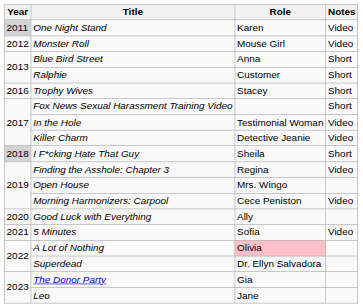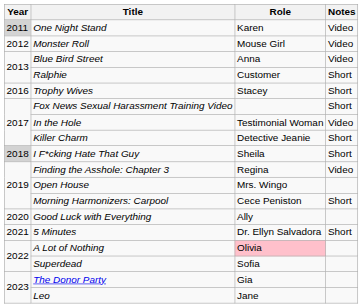 <table class="wikitable">
 <tr>
 <th>Year</th>
 <th>Title</th>
 <th>Role</th>
 <th>Notes</th>
 </tr>
 <tr>
 <td style="background: lightgrey;">2011</td>
 <td><em>One Night Stand</em></td>
 <td>Karen</td>
 <td>Video</td>
 </tr>
 <tr>
 <td>2012</td>
 <td><em>Monster Roll</em></td>
 <td>Mouse Girl</td>
 <td>Video</td>
 </tr>
 <tr>
 <td rowspan="2">2013</td>
 <td><em>Blue Bird Street</em></td>
 <td>Anna</td>
-<td>Short</td>
+<td>Video</td>
 </tr>
 <tr>
 <td><em>Ralphie</em></td>
 <td>Customer</td>
 <td>Short</td>
 </tr>
 <tr>
 <td>2016</td>
 <td><em>Trophy Wives</em></td>
 <td>Stacey</td>
 <td>Short</td>
 </tr>
 <tr>
 <td rowspan="3">2017</td>
 <td><em>Fox News Sexual Harassment Training Video</em></td>
 <td></td>
 <td>Short</td>
 </tr>
 <tr>
 <td><em>In the Hole</em></td>
 <td>Testimonial Woman</td>
 <td>Video</td>
 </tr>
 <tr>
 <td><em>Killer Charm</em></td>
 <td>Detective Jeanie</td>
-<td>Video</td>
+<td>Short</td>
 </tr>
 <tr>
 <td style="background: lightgrey;">2018</td>
 <td><em>I F*cking Hate That Guy</em></td>
 <td>Sheila</td>
 <td>Short</td>
 </tr>
 <tr>
 <td rowspan="3">2019</td>
 <td><em>Finding the Asshole: Chapter 3</em></td>
 <td>Regina</td>
 <td>Video</td>
 </tr>
 <tr>
 <td><em>Open House</em></td>
 <td>Mrs. Wingo</td>
 <td></td>
 </tr>
 <tr>
 <td><em>Morning Harmonizers: Carpool</em></td>
 <td>Cece Peniston</td>
-<td>Video</td>
+<td>Short</td>
 </tr>
 <tr>
 <td>2020</td>
 <td><em>Good Luck with Everything</em></td>
 <td>Ally</td>
 <td></td>
 </tr>
 <tr>
 <td>2021</td>
 <td><em>5 Minutes</em></td>
-<td>Sofia</td>
-<td>Video</td>
+<td>Dr. Ellyn Salvadora</td>
+<td>Short</td>
 </tr>
 <tr>
 <td rowspan="2">2022</td>
 <td><em>A Lot of Nothing</em></td>
 <td style="background: pink;">Olivia</td>
 <td></td>
 </tr>
 <tr>
 <td><em>Superdead</em></td>
-<td>Dr. Ellyn Salvadora</td>
+<td>Sofia</td>
 <td></td>
 </tr>
 <tr>
 <td rowspan="2">2023</td>
 <td><em><a href='#'>The Donor Party</a></em></td>
 <td>Gia</td>
 <td></td>
 </tr>
 <tr>
 <td><em>Leo</em></td>
 <td>Jane</td>
 <td></td>
 </tr>
 </table>
